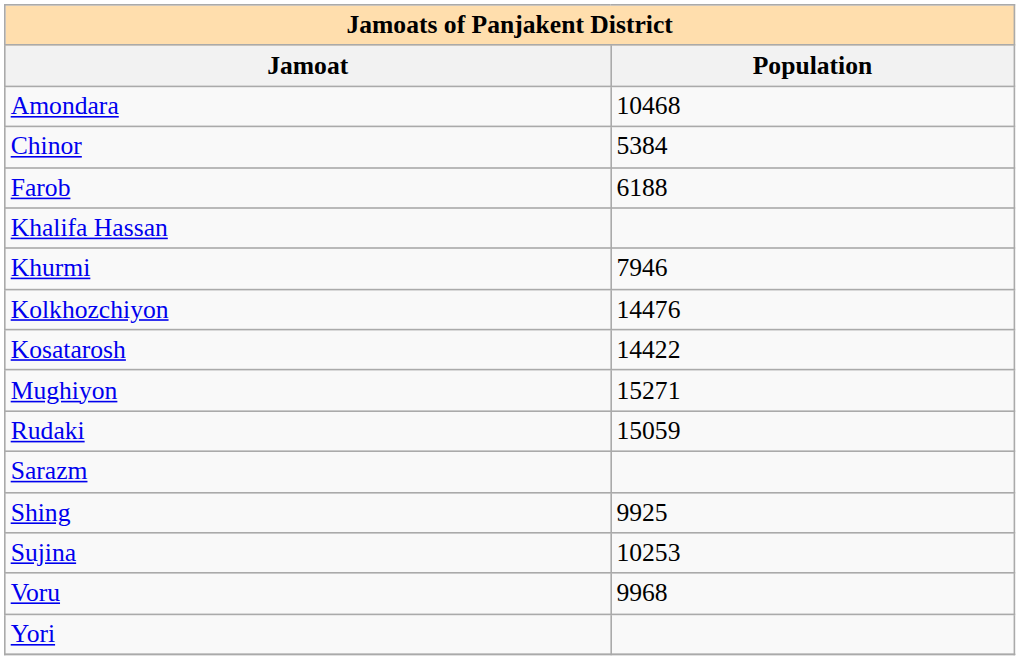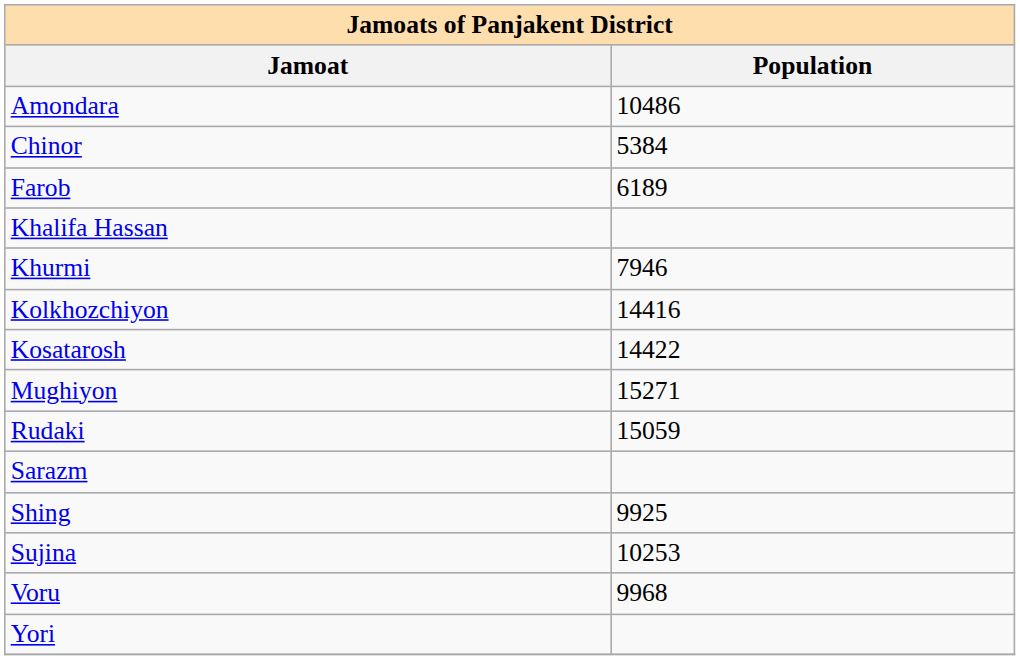 <table class="wikitable" width= "50%">
 <tr>
 <td colspan="12" style="text-align:center; background:#ffdead;"><strong>Jamoats of Panjakent District</strong></td>
 </tr>
 <tr>
 <th width=30%>Jamoat</th>
 <th width=20%>Population</th>
 </tr>
 <tr>
 <td><a href='#'>Amondara</a></td>
-<td>10468</td>
+<td>10486</td>
 </tr>
 <tr>
 <td><a href='#'>Chinor</a></td>
 <td>5384</td>
 </tr>
 <tr>
 <td><a href='#'>Farob</a></td>
-<td>6188</td>
+<td>6189</td>
 </tr>
 <tr>
 <td><a href='#'>Khalifa Hassan</a></td>
 <td></td>
 </tr>
 <tr>
 <td><a href='#'>Khurmi</a></td>
 <td>7946</td>
 </tr>
 <tr>
 <td><a href='#'>Kolkhozchiyon</a></td>
-<td>14476</td>
+<td>14416</td>
 </tr>
 <tr>
 <td><a href='#'>Kosatarosh</a></td>
 <td>14422</td>
 </tr>
 <tr>
 <td><a href='#'>Mughiyon</a></td>
 <td>15271</td>
 </tr>
 <tr>
 <td><a href='#'>Rudaki</a></td>
 <td>15059</td>
 </tr>
 <tr>
 <td><a href='#'>Sarazm</a></td>
 <td></td>
 </tr>
 <tr>
 <td><a href='#'>Shing</a></td>
 <td>9925</td>
 </tr>
 <tr>
 <td><a href='#'>Sujina</a></td>
 <td>10253</td>
 </tr>
 <tr>
 <td><a href='#'>Voru</a></td>
 <td>9968</td>
 </tr>
 <tr>
 <td><a href='#'>Yori</a></td>
 <td></td>
 </tr>
 <tr>
 </tr>
 </table>
